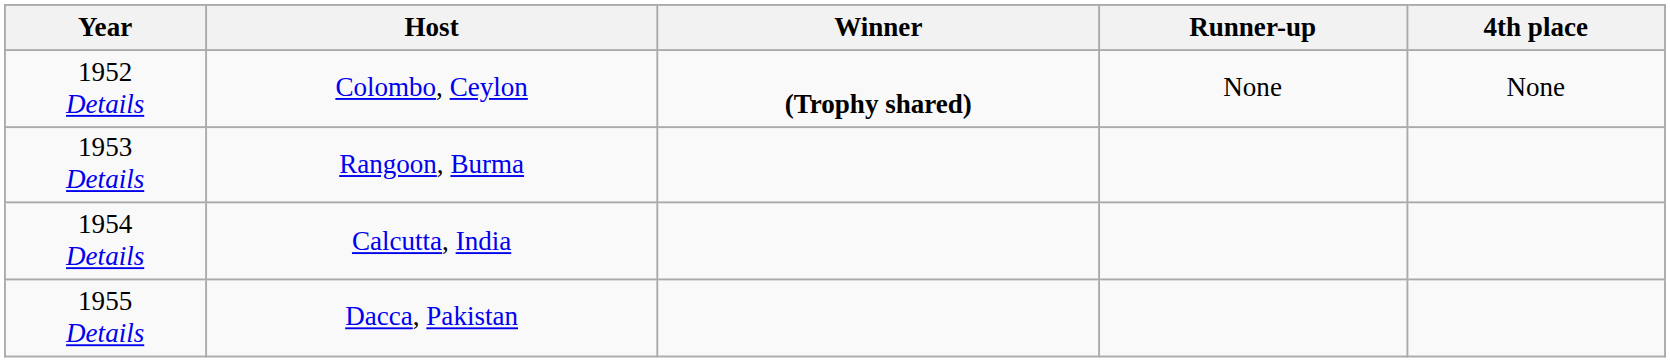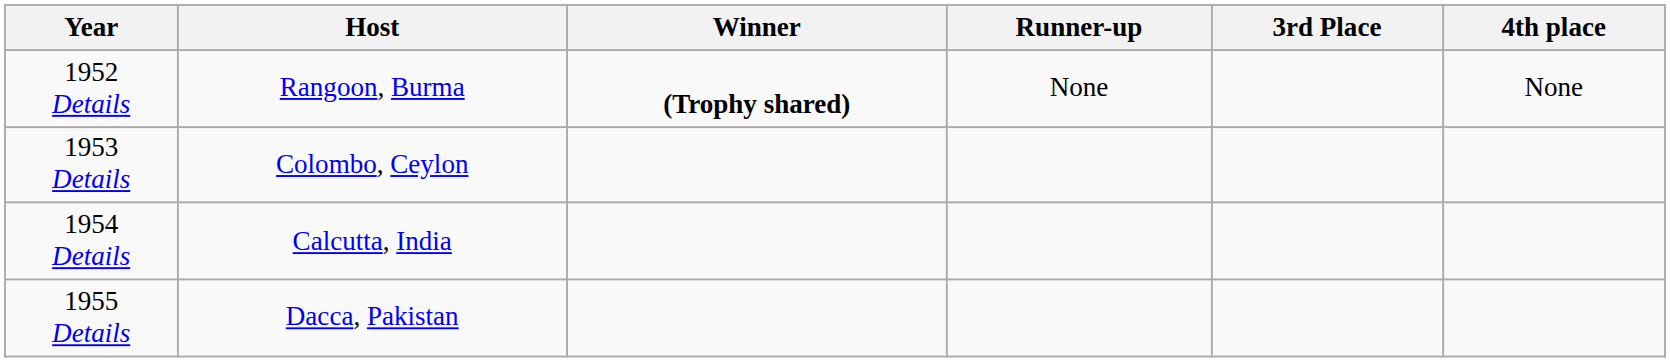 <table class="wikitable" style="font-size:90%; width: 100%; text-align: center;">
 <tr>
 <th>Year</th>
 <th>Host</th>
 <th>Winner</th>
 <th>Runner-up</th>
+<th>3rd Place</th>
 <th>4th place</th>
 </tr>
 <tr>
 <td>1952 <br> <em><a href='#'>Details</a></em></td>
-<td><a href='#'>Colombo</a>, <a href='#'>Ceylon</a></td>
+<td><a href='#'>Rangoon</a>, <a href='#'>Burma</a></td>
 <td><strong><br> (Trophy shared)</strong></td>
 <td>None</td>
+<td><br></td>
 <td>None</td>
 </tr>
 <tr>
 <td>1953 <br> <em><a href='#'>Details</a></em></td>
-<td><a href='#'>Rangoon</a>, <a href='#'>Burma</a></td>
+<td><a href='#'>Colombo</a>, <a href='#'>Ceylon</a></td>
+<td></td>
 <td></td>
 <td></td>
 <td></td>
 </tr>
 <tr>
 <td>1954 <br> <em><a href='#'>Details</a></em></td>
 <td><a href='#'>Calcutta</a>, <a href='#'>India</a></td>
 <td></td>
 <td></td>
 <td></td>
+<td></td>
 </tr>
 <tr>
 <td>1955 <br> <em><a href='#'>Details</a></em></td>
 <td><a href='#'>Dacca</a>, <a href='#'>Pakistan</a></td>
 <td></td>
 <td></td>
 <td></td>
+<td></td>
 </tr>
 </table>
